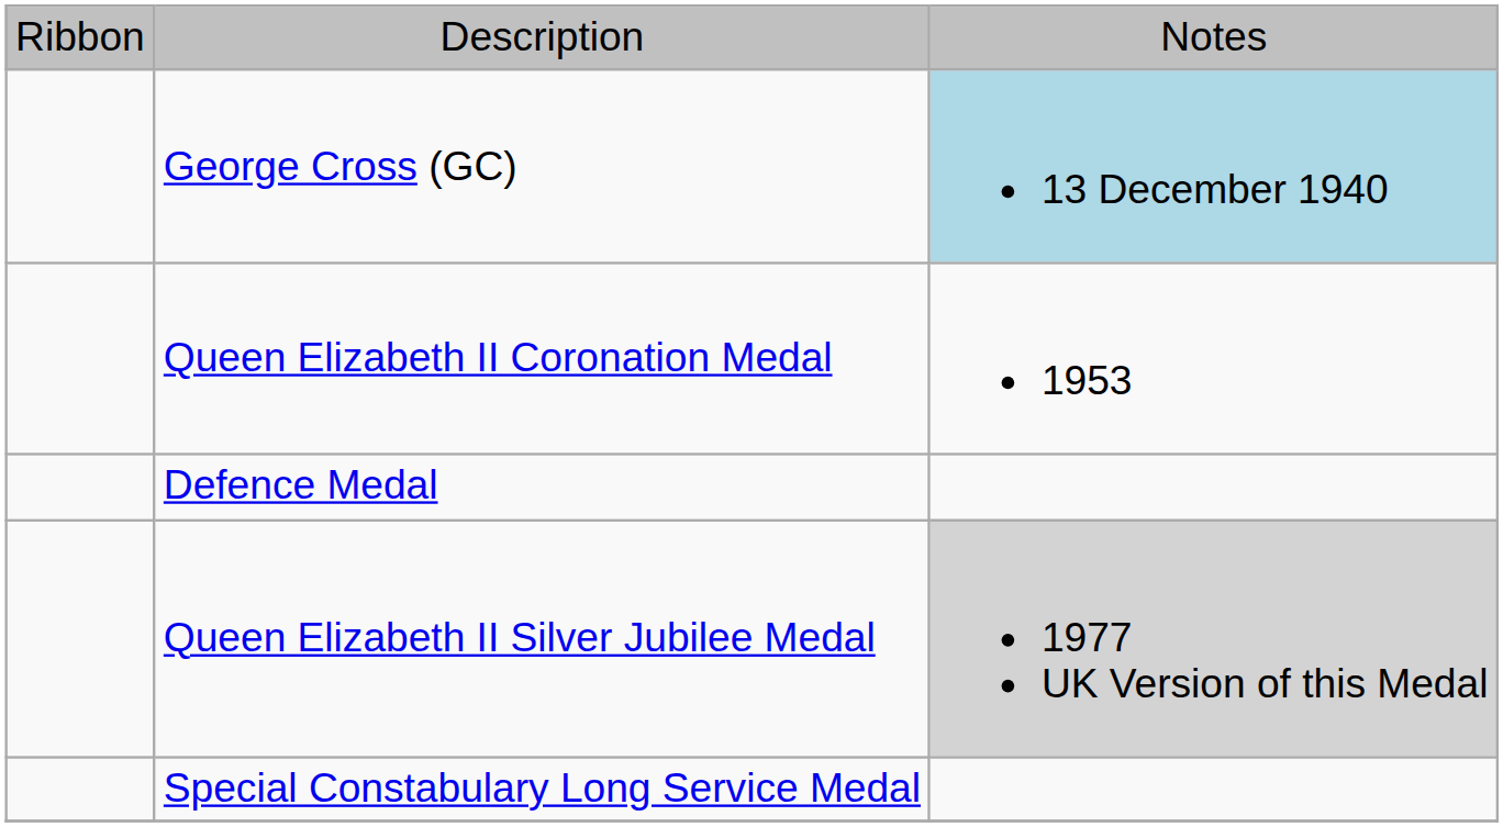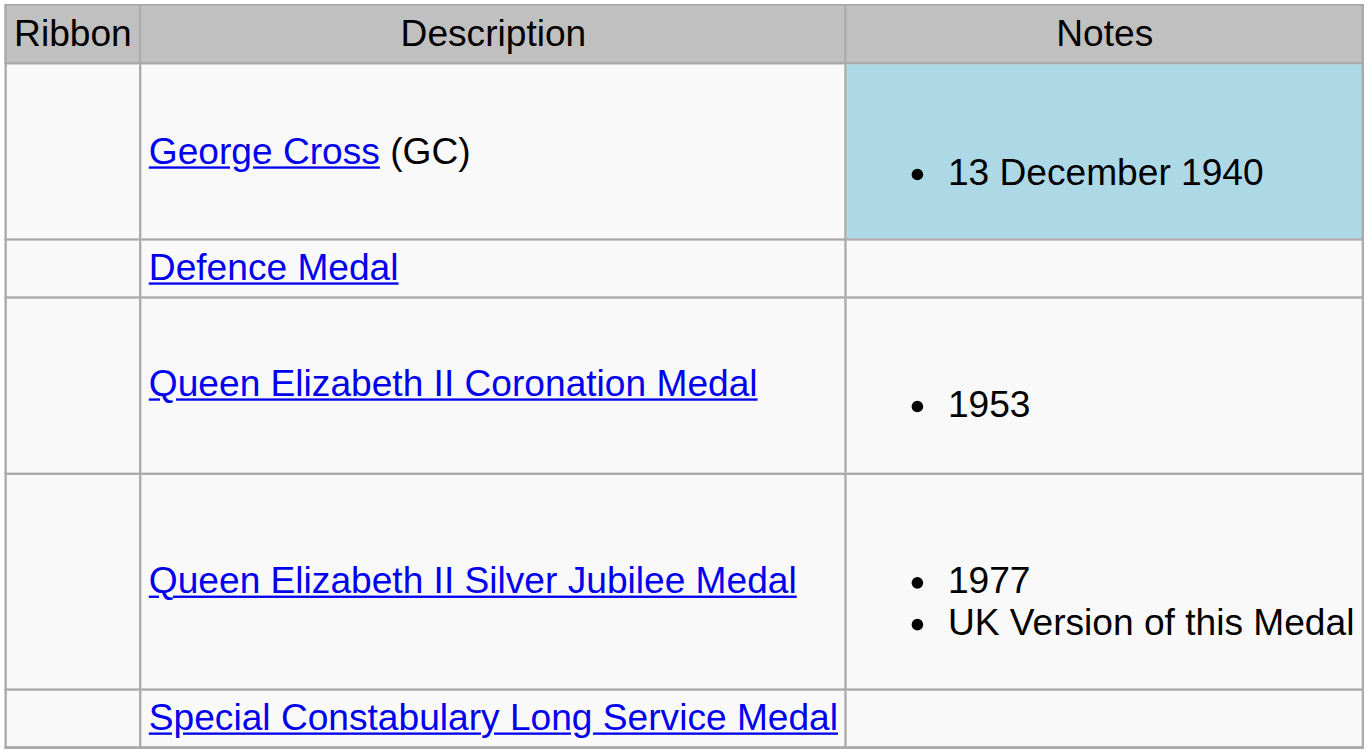 <table class="wikitable" style="margin:1em auto;">
 <tr style="background:silver;" align="center">
 <td>Ribbon</td>
 <td>Description</td>
 <td>Notes</td>
 </tr>
 <tr>
 <td></td>
 <td><a href='#'>George Cross</a> (GC)</td>
 <td style="background: lightblue;"><br><ul><li>13 December 1940</li></ul></td>
 </tr>
 <tr>
 <td></td>
+<td><a href='#'>Defence Medal</a></td>
+<td></td>
+</tr>
+<tr>
+<td></td>
 <td><a href='#'>Queen Elizabeth II Coronation Medal</a></td>
 <td><br><ul><li>1953</li></ul></td>
 </tr>
 <tr>
 <td></td>
-<td><a href='#'>Defence Medal</a></td>
-<td></td>
-</tr>
-<tr>
-<td></td>
 <td><a href='#'>Queen Elizabeth II Silver Jubilee Medal</a></td>
-<td style="background: lightgrey;"><br><ul><li>1977</li><li>UK Version of this Medal</li></ul></td>
+<td><br><ul><li>1977</li><li>UK Version of this Medal</li></ul></td>
 </tr>
 <tr>
 <td></td>
 <td><a href='#'>Special Constabulary Long Service Medal</a></td>
 <td></td>
 </tr>
 <tr>
 </tr>
 </table>
